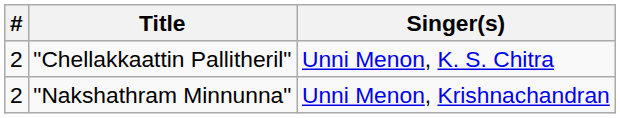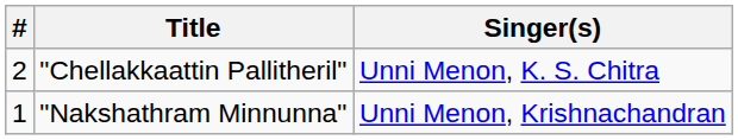 <table class="wikitable" style="font-size:95%;">
 <tr>
 <th>#</th>
 <th>Title</th>
 <th>Singer(s)</th>
 </tr>
 <tr>
 <td>2</td>
 <td>"Chellakkaattin Pallitheril"</td>
 <td><a href='#'>Unni Menon</a>, <a href='#'>K. S. Chitra</a></td>
 </tr>
 <tr>
-<td>2</td>
+<td>1</td>
 <td>"Nakshathram Minnunna"</td>
 <td><a href='#'>Unni Menon</a>, <a href='#'>Krishnachandran</a></td>
 </tr>
 </table>
